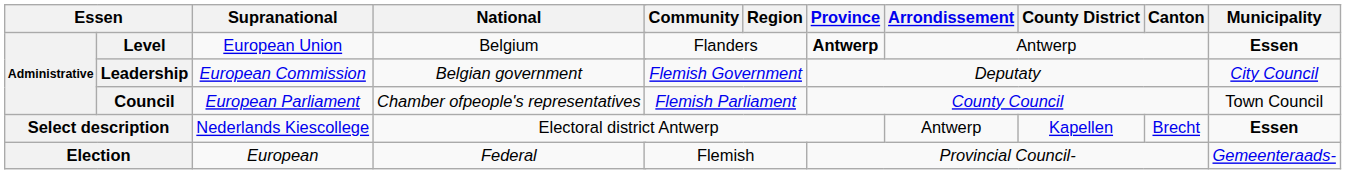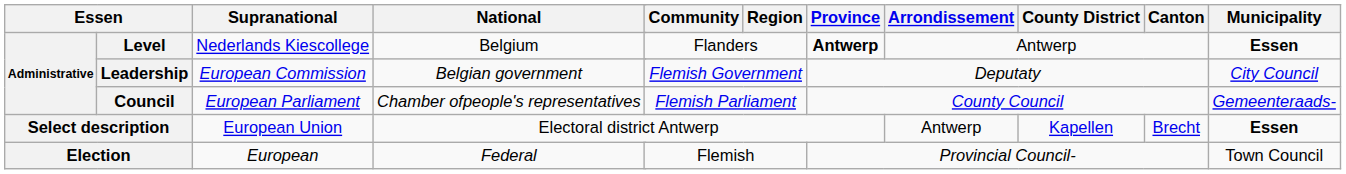 <table class="wikitable" style="font-size:74%; text-align:center;">
 <tr>
 <th colspan="2">Essen</th>
 <th>Supranational</th>
 <th colspan="2">National</th>
 <th>Community</th>
 <th>Region</th>
 <th><a href='#'>Province</a></th>
 <th><a href='#'>Arrondissement</a></th>
 <th>County District</th>
 <th>Canton</th>
 <th>Municipality</th>
 </tr>
 <tr>
 <th rowspan="3" ! style="font-size:75%;">Administrative</th>
 <th>Level</th>
-<td><a href='#'>European Union</a></td>
+<td><a href='#'>Nederlands Kiescollege</a></td>
 <td colspan="2">Belgium</td>
 <td colspan="2">Flanders</td>
 <td><strong>Antwerp</strong></td>
 <td colspan="3">Antwerp</td>
 <td><strong>Essen</strong></td>
 </tr>
 <tr>
 <th>Leadership</th>
 <td><em><a href='#'>European Commission</a></em></td>
 <td colspan="2"><em>Belgian government</em></td>
 <td colspan="2"><em><a href='#'>Flemish Government</a></em></td>
 <td colspan="4"><em>Deputaty</em></td>
 <td><em><a href='#'>City Council</a></em></td>
 </tr>
 <tr>
 <th>Council</th>
 <td><em><a href='#'>European Parliament</a></em></td>
 <td><em>Chamber ofpeople's representatives</em></td>
 <td colspan="3"><em><a href='#'>Flemish Parliament</a></em></td>
 <td colspan="4"><em><a href='#'>County Council</a></em></td>
-<td>Town Council</td>
+<td><em><a href='#'>Gemeenteraads-</a></em></td>
 </tr>
 <tr>
 <th colspan="2">Select description</th>
-<td><a href='#'>Nederlands Kiescollege</a></td>
+<td><a href='#'>European Union</a></td>
 <td colspan="5">Electoral district Antwerp</td>
 <td>Antwerp</td>
 <td><a href='#'>Kapellen</a></td>
 <td><a href='#'>Brecht</a></td>
 <td><strong>Essen</strong></td>
 </tr>
 <tr>
 <th colspan="2">Election</th>
 <td><em>European</em></td>
 <td colspan="2"><em>Federal</em></td>
 <td colspan="2">Flemish</td>
 <td colspan="4"><em>Provincial Council-</em></td>
-<td><em><a href='#'>Gemeenteraads-</a></em></td>
+<td>Town Council</td>
 </tr>
 </table>
